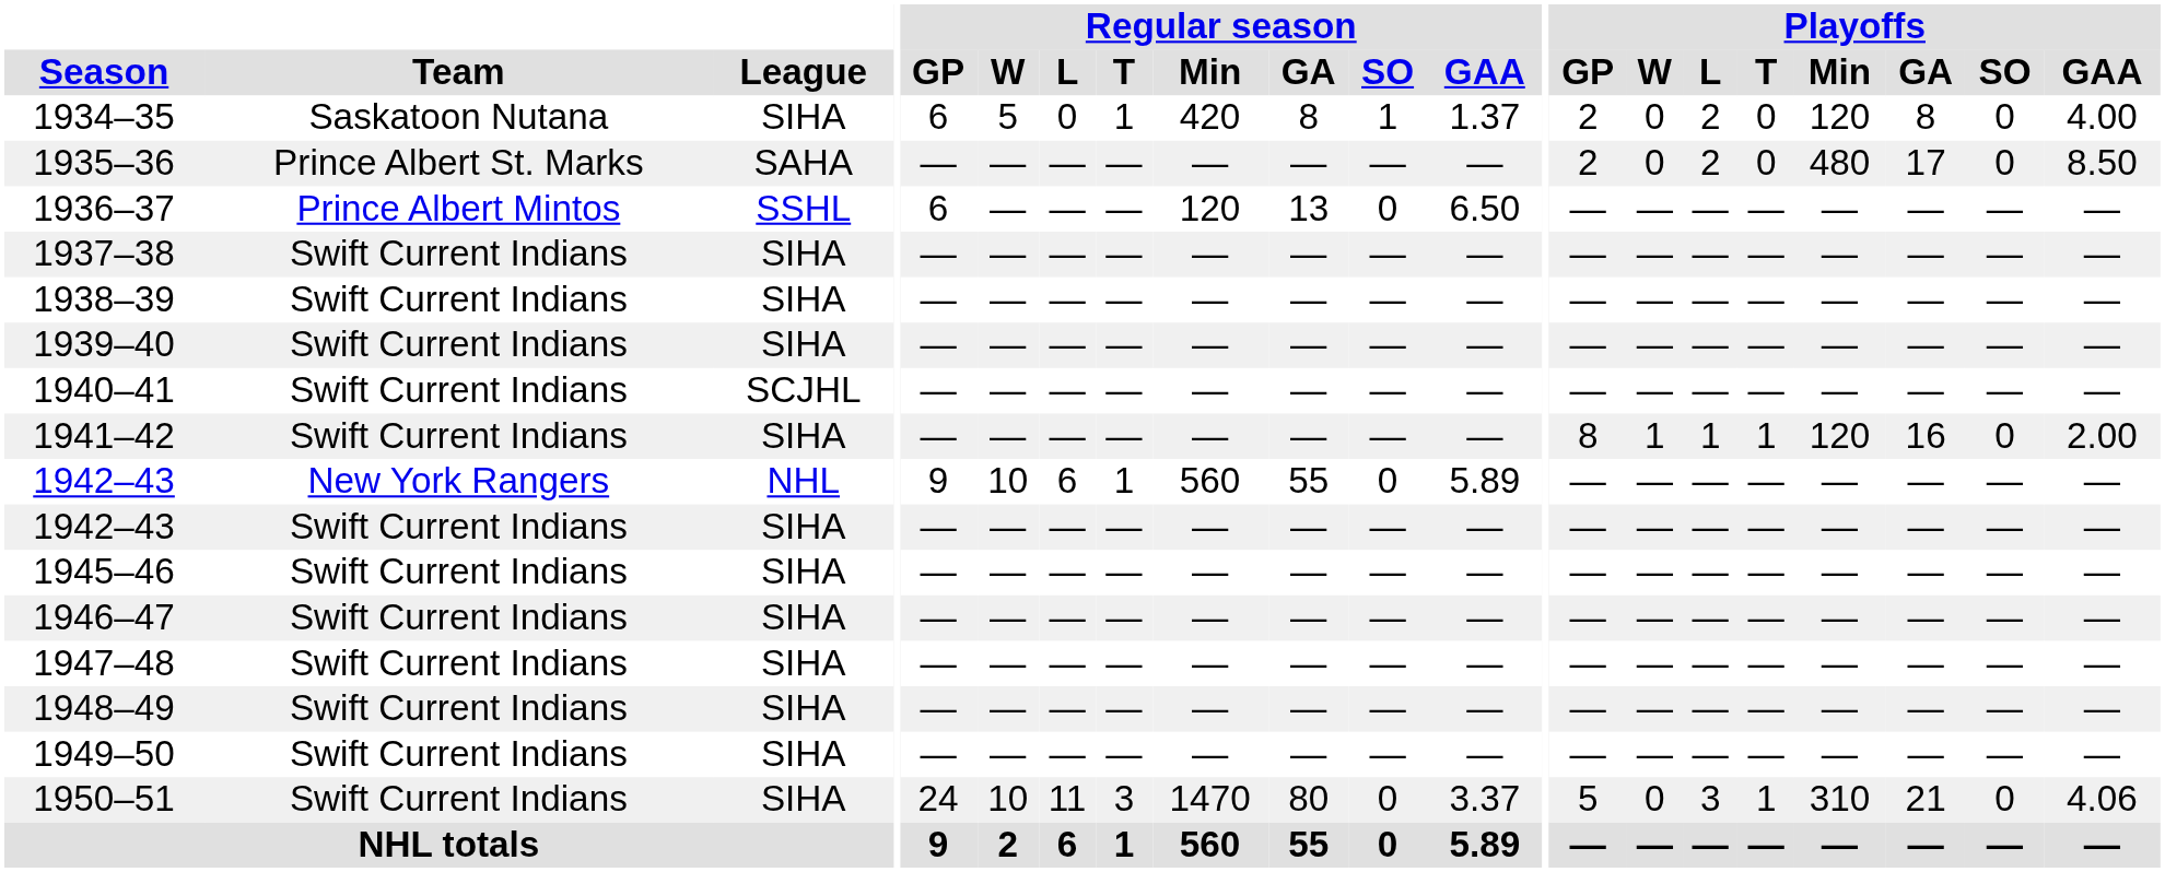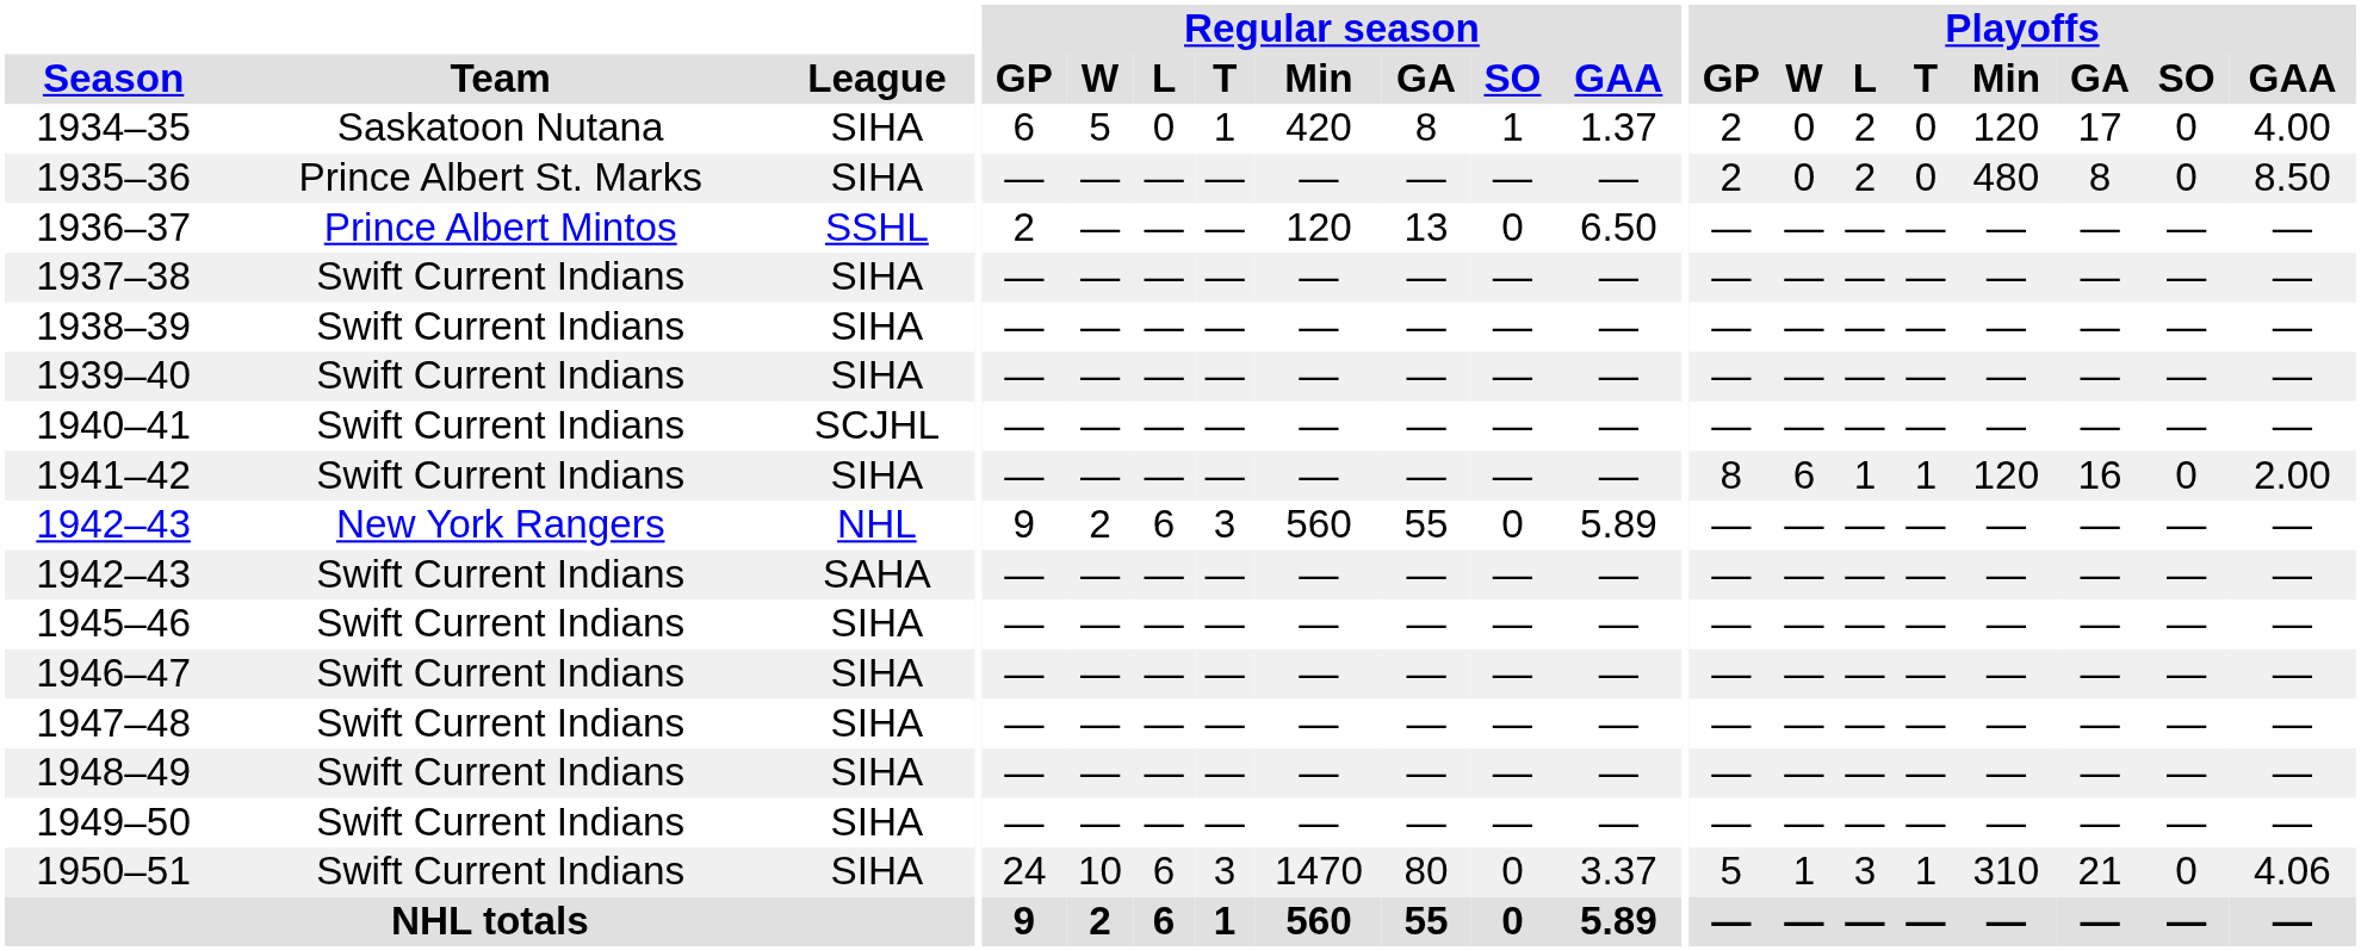 <table border="0" cellpadding="1" cellspacing="0" style="width:75%; text-align:center;">
 <tr bgcolor="#e0e0e0">
 <th colspan="3" bgcolor="#ffffff"></th>
 <th rowspan="99" bgcolor="#ffffff"></th>
 <th colspan="8" bgcolor="#e0e0e0"><a href='#'>Regular season</a></th>
 <th rowspan="99" bgcolor="#ffffff"></th>
 <th colspan="8" bgcolor="#e0e0e0"><a href='#'>Playoffs</a></th>
 </tr>
 <tr bgcolor="#e0e0e0">
 <th><a href='#'>Season</a></th>
 <th>Team</th>
 <th>League</th>
 <th>GP</th>
 <th>W</th>
 <th>L</th>
 <th>T</th>
 <th>Min</th>
 <th>GA</th>
 <th><a href='#'>SO</a></th>
 <th><a href='#'>GAA</a></th>
 <th>GP</th>
 <th>W</th>
 <th>L</th>
 <th>T</th>
 <th>Min</th>
 <th>GA</th>
 <th>SO</th>
 <th>GAA</th>
 </tr>
 <tr>
 <td>1934–35</td>
 <td>Saskatoon Nutana</td>
 <td>SIHA</td>
 <td>6</td>
 <td>5</td>
 <td>0</td>
 <td>1</td>
 <td>420</td>
 <td>8</td>
 <td>1</td>
 <td>1.37</td>
 <td>2</td>
 <td>0</td>
 <td>2</td>
 <td>0</td>
 <td>120</td>
-<td>8</td>
+<td>17</td>
 <td>0</td>
 <td>4.00</td>
 </tr>
 <tr bgcolor="#f0f0f0">
 <td>1935–36</td>
 <td>Prince Albert St. Marks</td>
-<td>SAHA</td>
+<td>SIHA</td>
 <td>—</td>
 <td>—</td>
 <td>—</td>
 <td>—</td>
 <td>—</td>
 <td>—</td>
 <td>—</td>
 <td>—</td>
 <td>2</td>
 <td>0</td>
 <td>2</td>
 <td>0</td>
 <td>480</td>
-<td>17</td>
+<td>8</td>
 <td>0</td>
 <td>8.50</td>
 </tr>
 <tr>
 <td>1936–37</td>
 <td><a href='#'>Prince Albert Mintos</a></td>
 <td><a href='#'>SSHL</a></td>
-<td>6</td>
+<td>2</td>
 <td>—</td>
 <td>—</td>
 <td>—</td>
 <td>120</td>
 <td>13</td>
 <td>0</td>
 <td>6.50</td>
 <td>—</td>
 <td>—</td>
 <td>—</td>
 <td>—</td>
 <td>—</td>
 <td>—</td>
 <td>—</td>
 <td>—</td>
 </tr>
 <tr bgcolor="#f0f0f0">
 <td>1937–38</td>
 <td>Swift Current Indians</td>
 <td>SIHA</td>
 <td>—</td>
 <td>—</td>
 <td>—</td>
 <td>—</td>
 <td>—</td>
 <td>—</td>
 <td>—</td>
 <td>—</td>
 <td>—</td>
 <td>—</td>
 <td>—</td>
 <td>—</td>
 <td>—</td>
 <td>—</td>
 <td>—</td>
 <td>—</td>
 </tr>
 <tr>
 <td>1938–39</td>
 <td>Swift Current Indians</td>
 <td>SIHA</td>
 <td>—</td>
 <td>—</td>
 <td>—</td>
 <td>—</td>
 <td>—</td>
 <td>—</td>
 <td>—</td>
 <td>—</td>
 <td>—</td>
 <td>—</td>
 <td>—</td>
 <td>—</td>
 <td>—</td>
 <td>—</td>
 <td>—</td>
 <td>—</td>
 </tr>
 <tr bgcolor="#f0f0f0">
 <td>1939–40</td>
 <td>Swift Current Indians</td>
 <td>SIHA</td>
 <td>—</td>
 <td>—</td>
 <td>—</td>
 <td>—</td>
 <td>—</td>
 <td>—</td>
 <td>—</td>
 <td>—</td>
 <td>—</td>
 <td>—</td>
 <td>—</td>
 <td>—</td>
 <td>—</td>
 <td>—</td>
 <td>—</td>
 <td>—</td>
 </tr>
 <tr>
 <td>1940–41</td>
 <td>Swift Current Indians</td>
 <td>SCJHL</td>
 <td>—</td>
 <td>—</td>
 <td>—</td>
 <td>—</td>
 <td>—</td>
 <td>—</td>
 <td>—</td>
 <td>—</td>
 <td>—</td>
 <td>—</td>
 <td>—</td>
 <td>—</td>
 <td>—</td>
 <td>—</td>
 <td>—</td>
 <td>—</td>
 </tr>
 <tr bgcolor="#f0f0f0">
 <td>1941–42</td>
 <td>Swift Current Indians</td>
 <td>SIHA</td>
 <td>—</td>
 <td>—</td>
 <td>—</td>
 <td>—</td>
 <td>—</td>
 <td>—</td>
 <td>—</td>
 <td>—</td>
 <td>8</td>
-<td>1</td>
+<td>6</td>
 <td>1</td>
 <td>1</td>
 <td>120</td>
 <td>16</td>
 <td>0</td>
 <td>2.00</td>
 </tr>
 <tr>
 <td><a href='#'>1942–43</a></td>
 <td><a href='#'>New York Rangers</a></td>
 <td><a href='#'>NHL</a></td>
 <td>9</td>
-<td>10</td>
+<td>2</td>
 <td>6</td>
-<td>1</td>
+<td>3</td>
 <td>560</td>
 <td>55</td>
 <td>0</td>
 <td>5.89</td>
 <td>—</td>
 <td>—</td>
 <td>—</td>
 <td>—</td>
 <td>—</td>
 <td>—</td>
 <td>—</td>
 <td>—</td>
 </tr>
 <tr bgcolor="#f0f0f0">
 <td>1942–43</td>
 <td>Swift Current Indians</td>
-<td>SIHA</td>
+<td>SAHA</td>
 <td>—</td>
 <td>—</td>
 <td>—</td>
 <td>—</td>
 <td>—</td>
 <td>—</td>
 <td>—</td>
 <td>—</td>
 <td>—</td>
 <td>—</td>
 <td>—</td>
 <td>—</td>
 <td>—</td>
 <td>—</td>
 <td>—</td>
 <td>—</td>
 </tr>
 <tr>
 <td>1945–46</td>
 <td>Swift Current Indians</td>
 <td>SIHA</td>
 <td>—</td>
 <td>—</td>
 <td>—</td>
 <td>—</td>
 <td>—</td>
 <td>—</td>
 <td>—</td>
 <td>—</td>
 <td>—</td>
 <td>—</td>
 <td>—</td>
 <td>—</td>
 <td>—</td>
 <td>—</td>
 <td>—</td>
 <td>—</td>
 </tr>
 <tr bgcolor="#f0f0f0">
 <td>1946–47</td>
 <td>Swift Current Indians</td>
 <td>SIHA</td>
 <td>—</td>
 <td>—</td>
 <td>—</td>
 <td>—</td>
 <td>—</td>
 <td>—</td>
 <td>—</td>
 <td>—</td>
 <td>—</td>
 <td>—</td>
 <td>—</td>
 <td>—</td>
 <td>—</td>
 <td>—</td>
 <td>—</td>
 <td>—</td>
 </tr>
 <tr>
 <td>1947–48</td>
 <td>Swift Current Indians</td>
 <td>SIHA</td>
 <td>—</td>
 <td>—</td>
 <td>—</td>
 <td>—</td>
 <td>—</td>
 <td>—</td>
 <td>—</td>
 <td>—</td>
 <td>—</td>
 <td>—</td>
 <td>—</td>
 <td>—</td>
 <td>—</td>
 <td>—</td>
 <td>—</td>
 <td>—</td>
 </tr>
 <tr bgcolor="#f0f0f0">
 <td>1948–49</td>
 <td>Swift Current Indians</td>
 <td>SIHA</td>
 <td>—</td>
 <td>—</td>
 <td>—</td>
 <td>—</td>
 <td>—</td>
 <td>—</td>
 <td>—</td>
 <td>—</td>
 <td>—</td>
 <td>—</td>
 <td>—</td>
 <td>—</td>
 <td>—</td>
 <td>—</td>
 <td>—</td>
 <td>—</td>
 </tr>
 <tr>
 <td>1949–50</td>
 <td>Swift Current Indians</td>
 <td>SIHA</td>
 <td>—</td>
 <td>—</td>
 <td>—</td>
 <td>—</td>
 <td>—</td>
 <td>—</td>
 <td>—</td>
 <td>—</td>
 <td>—</td>
 <td>—</td>
 <td>—</td>
 <td>—</td>
 <td>—</td>
 <td>—</td>
 <td>—</td>
 <td>—</td>
 </tr>
 <tr bgcolor="#f0f0f0">
 <td>1950–51</td>
 <td>Swift Current Indians</td>
 <td>SIHA</td>
 <td>24</td>
 <td>10</td>
-<td>11</td>
+<td>6</td>
 <td>3</td>
 <td>1470</td>
 <td>80</td>
 <td>0</td>
 <td>3.37</td>
 <td>5</td>
-<td>0</td>
+<td>1</td>
 <td>3</td>
 <td>1</td>
 <td>310</td>
 <td>21</td>
 <td>0</td>
 <td>4.06</td>
 </tr>
 <tr bgcolor="#e0e0e0">
 <th colspan="3">NHL totals</th>
 <th>9</th>
 <th>2</th>
 <th>6</th>
 <th>1</th>
 <th>560</th>
 <th>55</th>
 <th>0</th>
 <th>5.89</th>
 <th>—</th>
 <th>—</th>
 <th>—</th>
 <th>—</th>
 <th>—</th>
 <th>—</th>
 <th>—</th>
 <th>—</th>
 </tr>
 </table>
